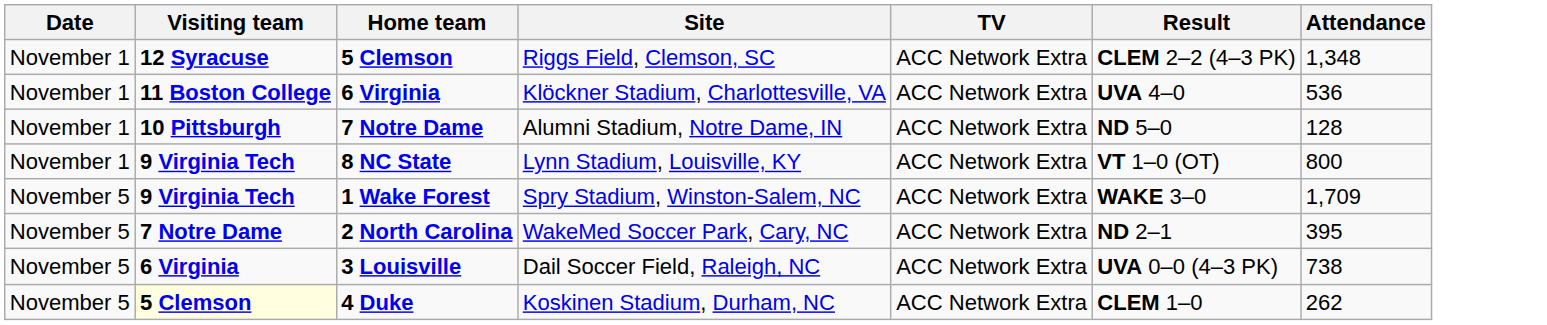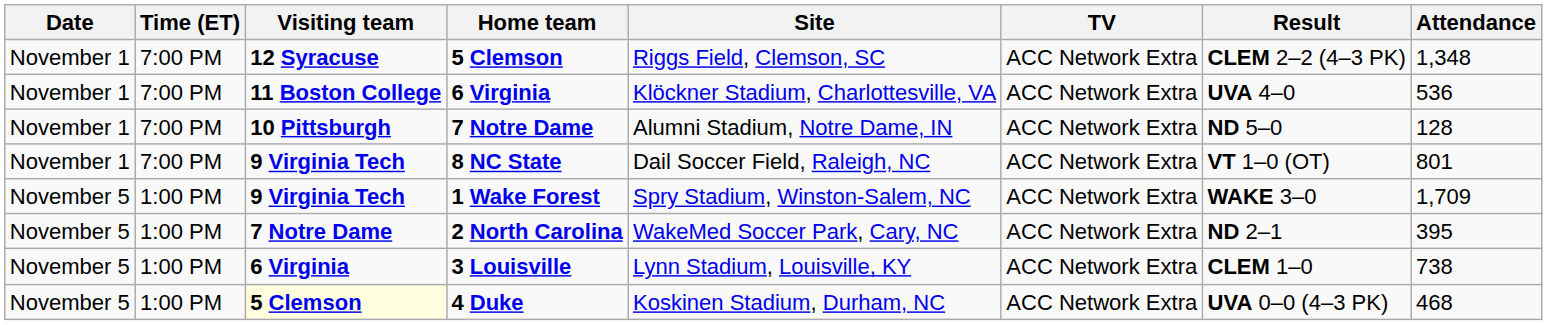 <table class="wikitable" style="font-size:95%;">
 <tr>
 <th>Date</th>
+<th>Time (ET)</th>
 <th>Visiting team</th>
 <th>Home team</th>
 <th>Site</th>
 <th>TV</th>
 <th>Result</th>
 <th>Attendance</th>
 </tr>
 <tr>
 <td>November 1</td>
+<td>7:00 PM</td>
 <td><strong>12 <a href='#'>Syracuse</a></strong></td>
 <td><strong>5 <a href='#'>Clemson</a></strong></td>
 <td><a href='#'>Riggs Field</a>, <a href='#'>Clemson, SC</a></td>
 <td>ACC Network Extra</td>
 <td><strong>CLEM</strong> 2–2 (4–3 PK)</td>
 <td>1,348</td>
 </tr>
 <tr>
 <td>November 1</td>
+<td>7:00 PM</td>
 <td><strong>11 <a href='#'>Boston College</a></strong></td>
 <td><strong>6 <a href='#'>Virginia</a></strong></td>
 <td><a href='#'>Klöckner Stadium</a>, <a href='#'>Charlottesville, VA</a></td>
 <td>ACC Network Extra</td>
 <td><strong>UVA</strong> 4–0</td>
 <td>536</td>
 </tr>
 <tr>
 <td>November 1</td>
+<td>7:00 PM</td>
 <td><strong>10 <a href='#'>Pittsburgh</a></strong></td>
 <td><strong>7 <a href='#'>Notre Dame</a></strong></td>
 <td>Alumni Stadium, <a href='#'>Notre Dame, IN</a></td>
 <td>ACC Network Extra</td>
 <td><strong>ND</strong> 5–0</td>
 <td>128</td>
 </tr>
 <tr>
 <td>November 1</td>
+<td>7:00 PM</td>
 <td><strong>9 <a href='#'>Virginia Tech</a></strong></td>
 <td><strong>8 <a href='#'>NC State</a></strong></td>
-<td><a href='#'>Lynn Stadium</a>, <a href='#'>Louisville, KY</a></td>
+<td>Dail Soccer Field, <a href='#'>Raleigh, NC</a></td>
 <td>ACC Network Extra</td>
 <td><strong>VT</strong> 1–0 (OT)</td>
-<td>800</td>
+<td>801</td>
 </tr>
 <tr>
 <td>November 5</td>
+<td>1:00 PM</td>
 <td><strong>9 <a href='#'>Virginia Tech</a></strong></td>
 <td><strong>1 <a href='#'>Wake Forest</a></strong></td>
 <td><a href='#'>Spry Stadium</a>, <a href='#'>Winston-Salem, NC</a></td>
 <td>ACC Network Extra</td>
 <td><strong>WAKE</strong> 3–0</td>
 <td>1,709</td>
 </tr>
 <tr>
 <td>November 5</td>
+<td>1:00 PM</td>
 <td><strong>7 <a href='#'>Notre Dame</a></strong></td>
 <td><strong>2 <a href='#'>North Carolina</a> </strong></td>
 <td><a href='#'>WakeMed Soccer Park</a>, <a href='#'>Cary, NC</a></td>
 <td>ACC Network Extra</td>
 <td><strong>ND</strong> 2–1</td>
 <td>395</td>
 </tr>
 <tr>
 <td>November 5</td>
+<td>1:00 PM</td>
 <td><strong>6 <a href='#'>Virginia</a></strong></td>
 <td><strong>3 <a href='#'>Louisville</a></strong></td>
-<td>Dail Soccer Field, <a href='#'>Raleigh, NC</a></td>
+<td><a href='#'>Lynn Stadium</a>, <a href='#'>Louisville, KY</a></td>
 <td>ACC Network Extra</td>
-<td><strong>UVA</strong> 0–0 (4–3 PK)</td>
+<td><strong>CLEM</strong> 1–0</td>
 <td>738</td>
 </tr>
 <tr>
 <td>November 5</td>
+<td>1:00 PM</td>
 <td style="background: lightyellow;"><strong>5 <a href='#'>Clemson</a></strong></td>
 <td><strong>4 <a href='#'>Duke</a></strong></td>
 <td><a href='#'>Koskinen Stadium</a>, <a href='#'>Durham, NC</a></td>
 <td>ACC Network Extra</td>
-<td><strong>CLEM</strong> 1–0</td>
-<td>262</td>
+<td><strong>UVA</strong> 0–0 (4–3 PK)</td>
+<td>468</td>
 </tr>
 </table>
